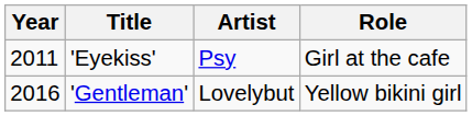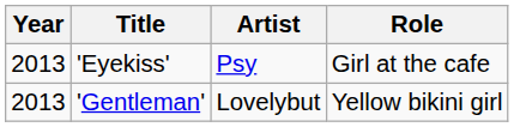 <table class="wikitable sortable">
 <tr>
 <th>Year</th>
 <th>Title</th>
 <th>Artist</th>
 <th>Role</th>
 </tr>
 <tr>
-<td>2011</td>
+<td>2013</td>
 <td>'Eyekiss'</td>
 <td><a href='#'>Psy</a></td>
 <td>Girl at the cafe</td>
 </tr>
 <tr>
-<td>2016</td>
+<td>2013</td>
 <td>'<a href='#'>Gentleman</a>'</td>
 <td>Lovelybut</td>
 <td>Yellow bikini girl</td>
 </tr>
 </table>
